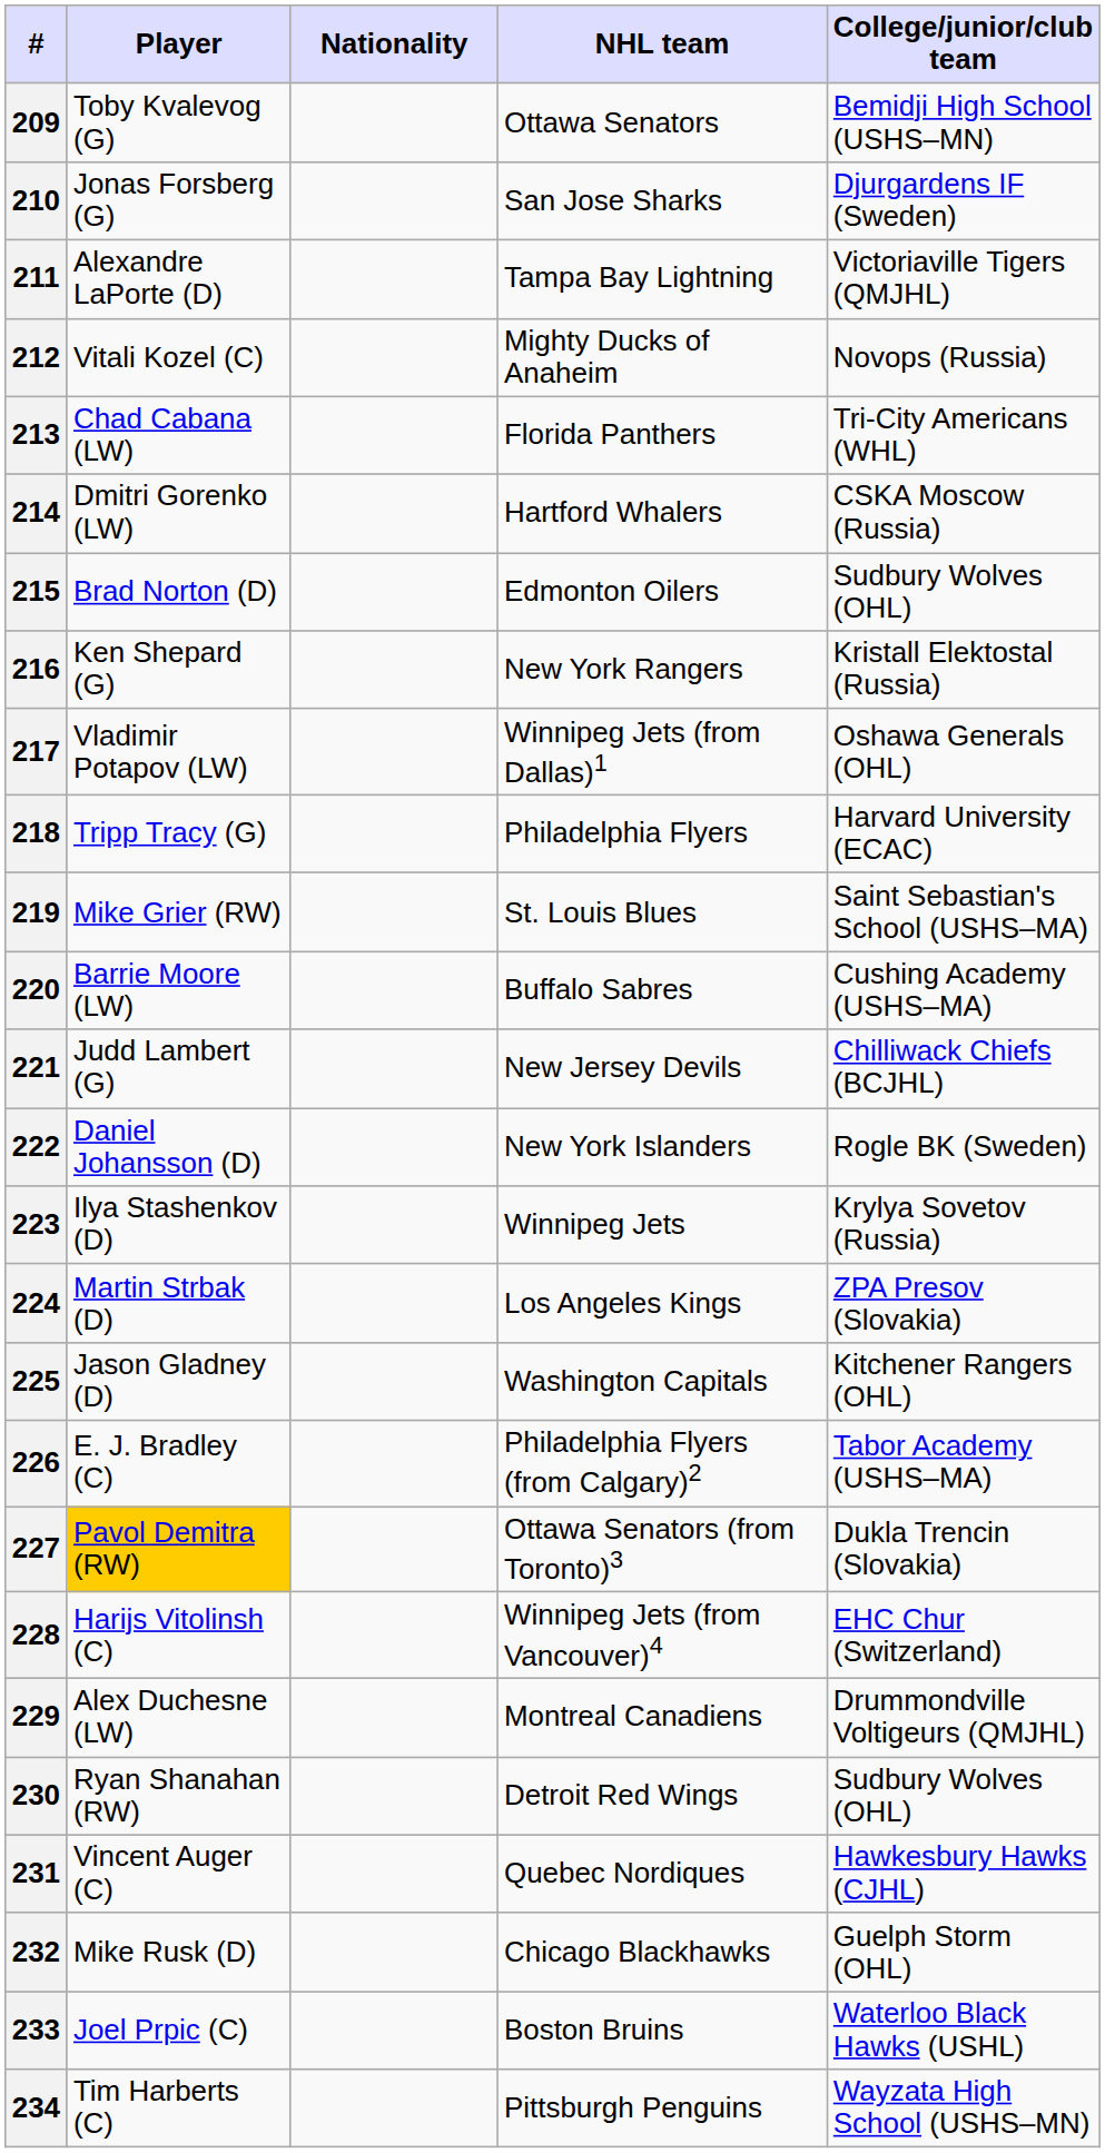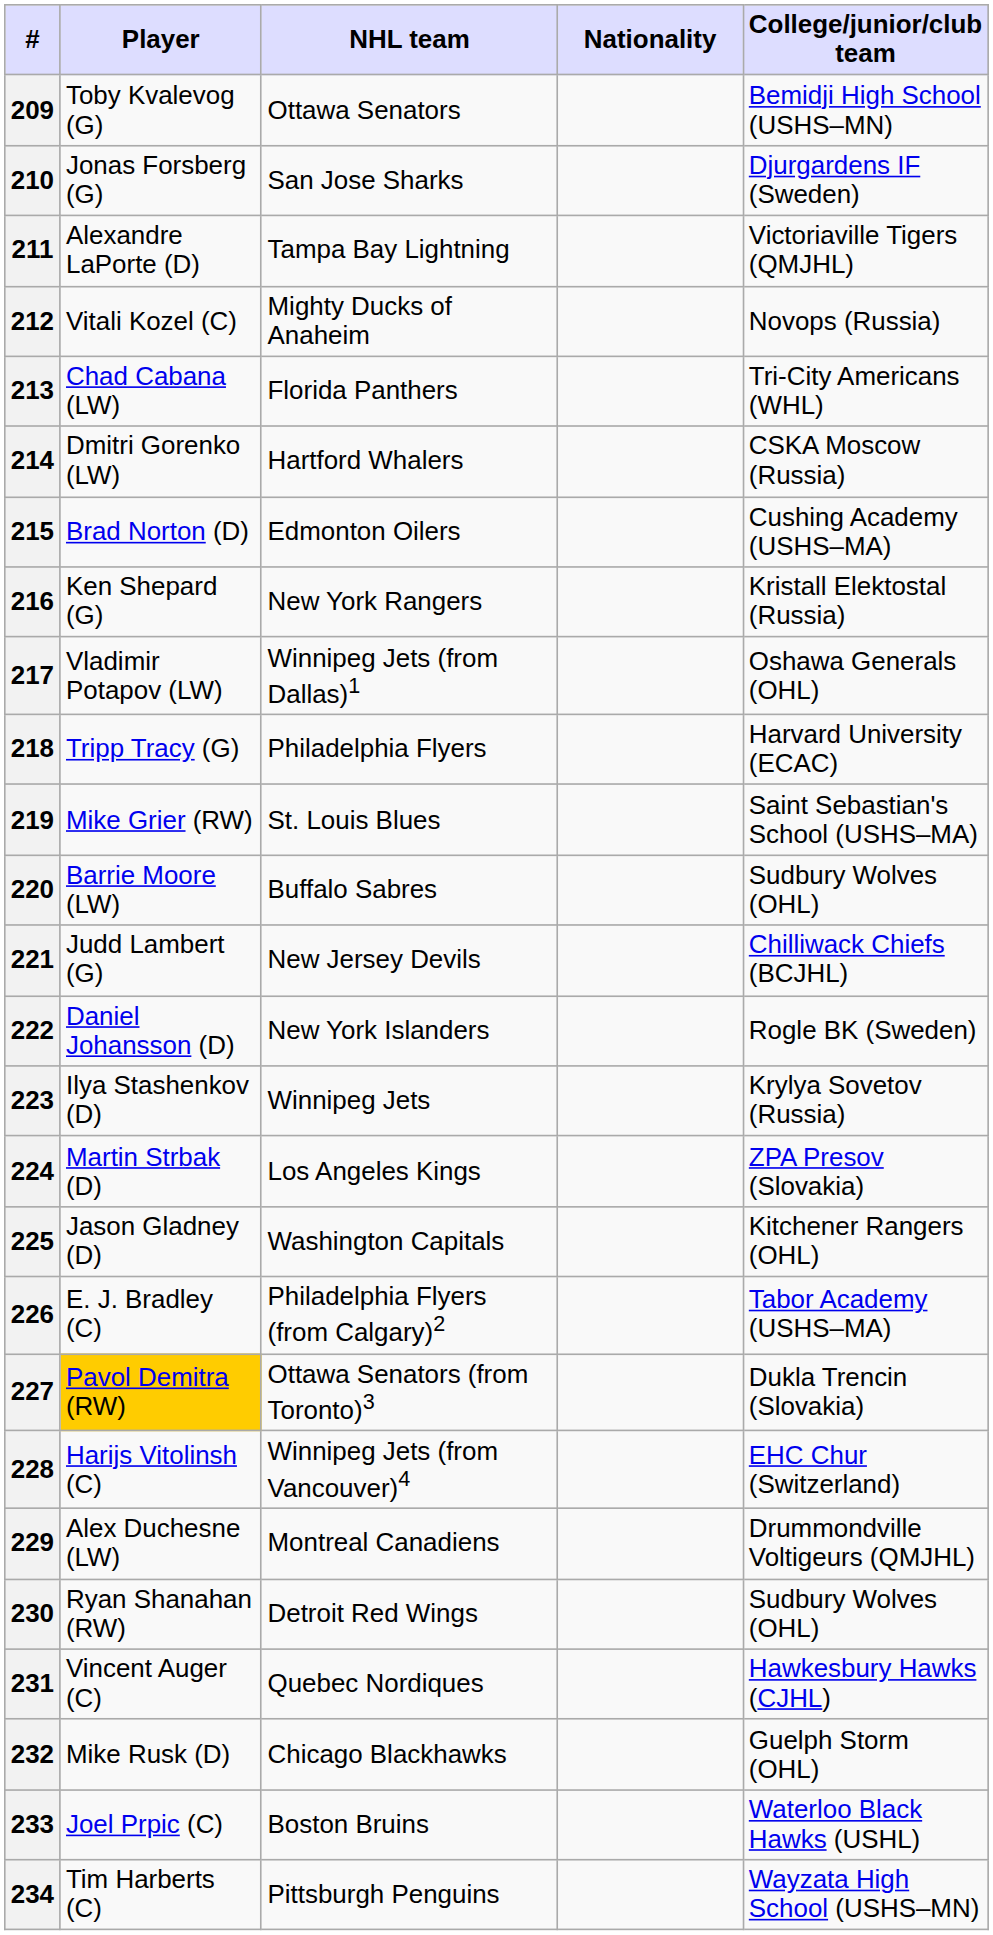 <table class="wikitable">
 <tr>
 <th style="background:#ddf; width:2.75%;">#</th>
 <th style="background:#ddf; width:22.0%;">Player</th>
+<th style="background:#ddf; width:34.0%;">NHL team</th>
 <th style="background:#ddf; width:20.0%;">Nationality</th>
-<th style="background:#ddf; width:34.0%;">NHL team</th>
 <th style="background:#ddf; width:100.0%;">College/junior/club team</th>
 </tr>
 <tr>
 <th>209</th>
 <td>Toby Kvalevog (G)</td>
+<td>Ottawa Senators</td>
 <td></td>
-<td>Ottawa Senators</td>
 <td><a href='#'>Bemidji High School</a> (USHS–MN)</td>
 </tr>
 <tr>
 <th>210</th>
 <td>Jonas Forsberg (G)</td>
+<td>San Jose Sharks</td>
 <td></td>
-<td>San Jose Sharks</td>
 <td><a href='#'>Djurgardens IF</a> (Sweden)</td>
 </tr>
 <tr>
 <th>211</th>
 <td>Alexandre LaPorte (D)</td>
+<td>Tampa Bay Lightning</td>
 <td></td>
-<td>Tampa Bay Lightning</td>
 <td>Victoriaville Tigers (QMJHL)</td>
 </tr>
 <tr>
 <th>212</th>
 <td>Vitali Kozel (C)</td>
+<td>Mighty Ducks of Anaheim</td>
 <td></td>
-<td>Mighty Ducks of Anaheim</td>
 <td>Novops (Russia)</td>
 </tr>
 <tr>
 <th>213</th>
 <td><a href='#'>Chad Cabana</a> (LW)</td>
+<td>Florida Panthers</td>
 <td></td>
-<td>Florida Panthers</td>
 <td>Tri-City Americans (WHL)</td>
 </tr>
 <tr>
 <th>214</th>
 <td>Dmitri Gorenko (LW)</td>
+<td>Hartford Whalers</td>
 <td></td>
-<td>Hartford Whalers</td>
 <td>CSKA Moscow (Russia)</td>
 </tr>
 <tr>
 <th>215</th>
 <td><a href='#'>Brad Norton</a> (D)</td>
+<td>Edmonton Oilers</td>
 <td></td>
-<td>Edmonton Oilers</td>
-<td>Sudbury Wolves (OHL)</td>
+<td>Cushing Academy (USHS–MA)</td>
 </tr>
 <tr>
 <th>216</th>
 <td>Ken Shepard (G)</td>
+<td>New York Rangers</td>
 <td></td>
-<td>New York Rangers</td>
 <td>Kristall Elektostal (Russia)</td>
 </tr>
 <tr>
 <th>217</th>
 <td>Vladimir Potapov (LW)</td>
+<td>Winnipeg Jets (from Dallas)<sup>1</sup></td>
 <td></td>
-<td>Winnipeg Jets (from Dallas)<sup>1</sup></td>
 <td>Oshawa Generals (OHL)</td>
 </tr>
 <tr>
 <th>218</th>
 <td><a href='#'>Tripp Tracy</a> (G)</td>
+<td>Philadelphia Flyers</td>
 <td></td>
-<td>Philadelphia Flyers</td>
 <td>Harvard University (ECAC)</td>
 </tr>
 <tr>
 <th>219</th>
 <td><a href='#'>Mike Grier</a> (RW)</td>
+<td>St. Louis Blues</td>
 <td></td>
-<td>St. Louis Blues</td>
 <td>Saint Sebastian's School (USHS–MA)</td>
 </tr>
 <tr>
 <th>220</th>
 <td><a href='#'>Barrie Moore</a> (LW)</td>
+<td>Buffalo Sabres</td>
 <td></td>
-<td>Buffalo Sabres</td>
-<td>Cushing Academy (USHS–MA)</td>
+<td>Sudbury Wolves (OHL)</td>
 </tr>
 <tr>
 <th>221</th>
 <td>Judd Lambert (G)</td>
+<td>New Jersey Devils</td>
 <td></td>
-<td>New Jersey Devils</td>
 <td><a href='#'>Chilliwack Chiefs</a> (BCJHL)</td>
 </tr>
 <tr>
 <th>222</th>
 <td><a href='#'>Daniel Johansson</a> (D)</td>
+<td>New York Islanders</td>
 <td></td>
-<td>New York Islanders</td>
 <td>Rogle BK (Sweden)</td>
 </tr>
 <tr>
 <th>223</th>
 <td>Ilya Stashenkov (D)</td>
+<td>Winnipeg Jets</td>
 <td></td>
-<td>Winnipeg Jets</td>
 <td>Krylya Sovetov (Russia)</td>
 </tr>
 <tr>
 <th>224</th>
 <td><a href='#'>Martin Strbak</a> (D)</td>
+<td>Los Angeles Kings</td>
 <td></td>
-<td>Los Angeles Kings</td>
 <td><a href='#'>ZPA Presov</a> (Slovakia)</td>
 </tr>
 <tr>
 <th>225</th>
 <td>Jason Gladney (D)</td>
+<td>Washington Capitals</td>
 <td></td>
-<td>Washington Capitals</td>
 <td>Kitchener Rangers (OHL)</td>
 </tr>
 <tr>
 <th>226</th>
 <td>E. J. Bradley (C)</td>
+<td>Philadelphia Flyers (from Calgary)<sup>2</sup></td>
 <td></td>
-<td>Philadelphia Flyers (from Calgary)<sup>2</sup></td>
 <td><a href='#'>Tabor Academy</a> (USHS–MA)</td>
 </tr>
 <tr>
 <th>227</th>
 <td bgcolor="#FFCC00"><a href='#'>Pavol Demitra</a> (RW)</td>
+<td>Ottawa Senators (from Toronto)<sup>3</sup></td>
 <td></td>
-<td>Ottawa Senators (from Toronto)<sup>3</sup></td>
 <td>Dukla Trencin (Slovakia)</td>
 </tr>
 <tr>
 <th>228</th>
 <td><a href='#'>Harijs Vitolinsh</a> (C)</td>
+<td>Winnipeg Jets (from Vancouver)<sup>4</sup></td>
 <td></td>
-<td>Winnipeg Jets (from Vancouver)<sup>4</sup></td>
 <td><a href='#'>EHC Chur</a> (Switzerland)</td>
 </tr>
 <tr>
 <th>229</th>
 <td>Alex Duchesne (LW)</td>
+<td>Montreal Canadiens</td>
 <td></td>
-<td>Montreal Canadiens</td>
 <td>Drummondville Voltigeurs (QMJHL)</td>
 </tr>
 <tr>
 <th>230</th>
 <td>Ryan Shanahan (RW)</td>
+<td>Detroit Red Wings</td>
 <td></td>
-<td>Detroit Red Wings</td>
 <td>Sudbury Wolves (OHL)</td>
 </tr>
 <tr>
 <th>231</th>
 <td>Vincent Auger (C)</td>
+<td>Quebec Nordiques</td>
 <td></td>
-<td>Quebec Nordiques</td>
 <td><a href='#'>Hawkesbury Hawks</a> (<a href='#'>CJHL</a>)</td>
 </tr>
 <tr>
 <th>232</th>
 <td>Mike Rusk (D)</td>
+<td>Chicago Blackhawks</td>
 <td></td>
-<td>Chicago Blackhawks</td>
 <td>Guelph Storm (OHL)</td>
 </tr>
 <tr>
 <th>233</th>
 <td><a href='#'>Joel Prpic</a> (C)</td>
+<td>Boston Bruins</td>
 <td></td>
-<td>Boston Bruins</td>
 <td><a href='#'>Waterloo Black Hawks</a> (USHL)</td>
 </tr>
 <tr>
 <th>234</th>
 <td>Tim Harberts (C)</td>
+<td>Pittsburgh Penguins</td>
 <td></td>
-<td>Pittsburgh Penguins</td>
 <td><a href='#'>Wayzata High School</a> (USHS–MN)</td>
 </tr>
 </table>
